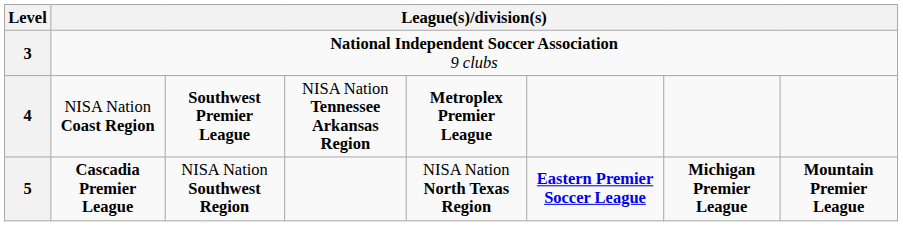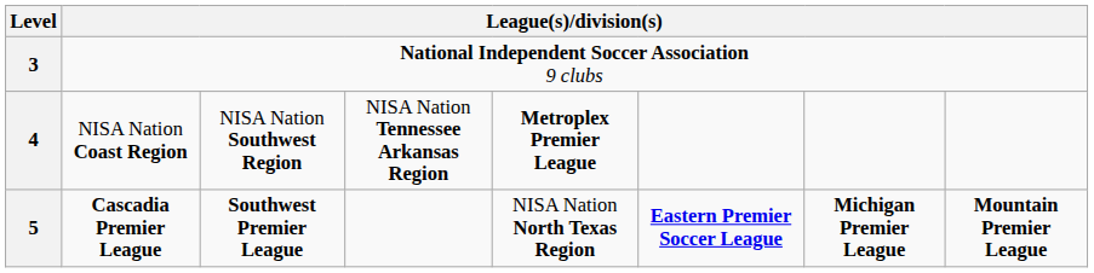 <table class="wikitable" style="border: none; text-align: center;">
 <tr>
 <th width=2%>Level</th>
 <th colspan="7" width=98%>League(s)/division(s)</th>
 </tr>
 <tr>
 <th>3</th>
 <td colspan="7"><strong>National Independent Soccer Association</strong><br><em>9 clubs</em></td>
 </tr>
 <tr>
 <th>4</th>
 <td>NISA Nation<br><strong>Coast Region</strong></td>
-<td><strong>Southwest Premier League</strong></td>
+<td>NISA Nation<br><strong>Southwest Region</strong></td>
 <td>NISA Nation<br><strong>Tennessee Arkansas Region</strong></td>
 <td><strong>Metroplex Premier League</strong></td>
 <td></td>
 <td></td>
 <td></td>
 </tr>
 <tr>
 <th>5</th>
 <td><strong>Cascadia Premier League</strong></td>
-<td>NISA Nation<br><strong>Southwest Region</strong></td>
+<td><strong>Southwest Premier League</strong></td>
 <td></td>
 <td>NISA Nation<br><strong>North Texas Region</strong></td>
 <td><strong><a href='#'>Eastern Premier Soccer League</a></strong></td>
 <td><strong>Michigan Premier League</strong></td>
 <td><strong>Mountain Premier League</strong></td>
 </tr>
 </table>
